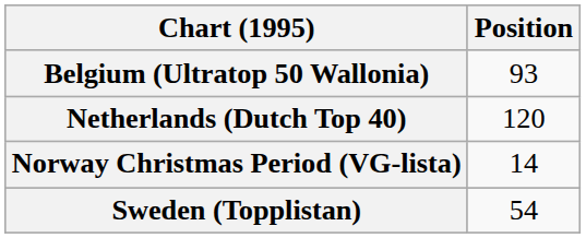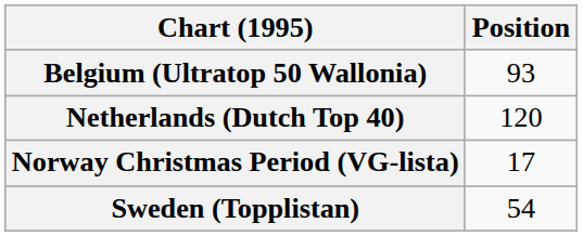 <table class="wikitable sortable plainrowheaders" style="text-align:center">
 <tr>
 <th scope="col">Chart (1995)</th>
 <th scope="col">Position</th>
 </tr>
 <tr>
 <th scope="row">Belgium (Ultratop 50 Wallonia)</th>
 <td>93</td>
 </tr>
 <tr>
 <th scope="row">Netherlands (Dutch Top 40)</th>
 <td>120</td>
 </tr>
 <tr>
 <th scope="row">Norway Christmas Period (VG-lista)</th>
-<td>14</td>
+<td>17</td>
 </tr>
 <tr>
 <th scope="row">Sweden (Topplistan)</th>
 <td>54</td>
 </tr>
 </table>
